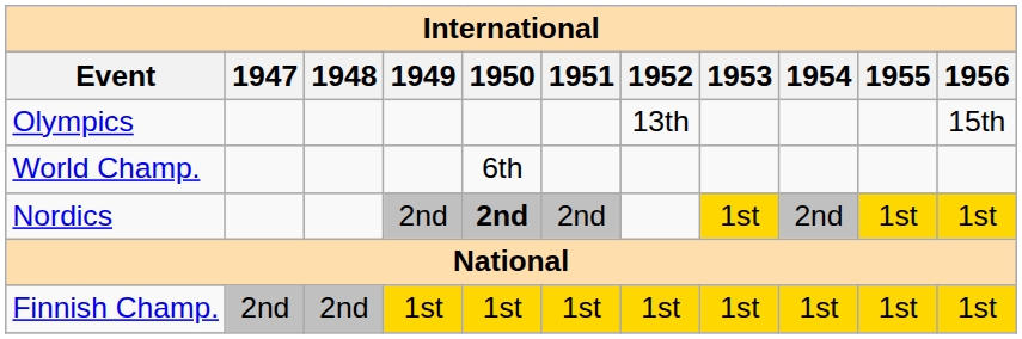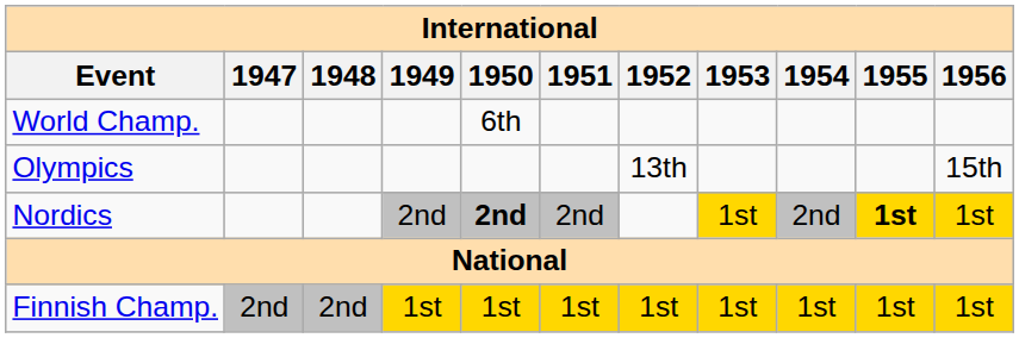 <table class="wikitable" style="text-align:center">
 <tr>
 <th style="background-color: #ffdead; " colspan=11 align=center>International</th>
 </tr>
 <tr>
 <th>Event</th>
 <th>1947</th>
 <th>1948</th>
 <th>1949</th>
 <th>1950</th>
 <th>1951</th>
 <th>1952</th>
 <th>1953</th>
 <th>1954</th>
 <th>1955</th>
 <th>1956</th>
 </tr>
 <tr>
+<td align=left><a href='#'>World Champ.</a></td>
+<td></td>
+<td></td>
+<td></td>
+<td>6th</td>
+<td></td>
+<td></td>
+<td></td>
+<td></td>
+<td></td>
+<td></td>
+</tr>
+<tr>
 <td align=left><a href='#'>Olympics</a></td>
 <td></td>
 <td></td>
 <td></td>
 <td></td>
 <td></td>
 <td>13th</td>
 <td></td>
 <td></td>
 <td></td>
 <td>15th</td>
 </tr>
 <tr>
-<td align=left><a href='#'>World Champ.</a></td>
-<td></td>
-<td></td>
-<td></td>
-<td>6th</td>
-<td></td>
-<td></td>
-<td></td>
-<td></td>
-<td></td>
-<td></td>
-</tr>
-<tr>
 <td align=left><a href='#'>Nordics</a></td>
 <td></td>
 <td></td>
 <td bgcolor=silver>2nd</td>
 <td bgcolor=silver><strong>2nd</strong></td>
 <td bgcolor=silver>2nd</td>
 <td></td>
 <td bgcolor=gold>1st</td>
 <td bgcolor=silver>2nd</td>
-<td bgcolor=gold>1st</td>
+<td bgcolor=gold><strong>1st</strong></td>
 <td bgcolor=gold>1st</td>
 </tr>
 <tr>
 <th style="background-color: #ffdead; " colspan=11 align=center>National</th>
 </tr>
 <tr>
 <td align=left><a href='#'>Finnish Champ.</a></td>
 <td bgcolor=silver>2nd</td>
 <td bgcolor=silver>2nd</td>
 <td bgcolor=gold>1st</td>
 <td bgcolor=gold>1st</td>
 <td bgcolor=gold>1st</td>
 <td bgcolor=gold>1st</td>
 <td bgcolor=gold>1st</td>
 <td bgcolor=gold>1st</td>
 <td bgcolor=gold>1st</td>
 <td bgcolor=gold>1st</td>
 </tr>
 </table>
